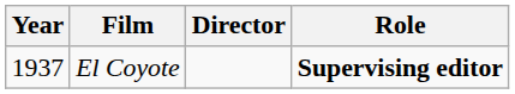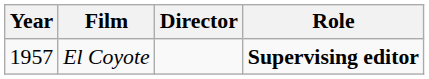 <table class="wikitable">
 <tr>
 <th>Year</th>
 <th>Film</th>
 <th>Director</th>
 <th>Role</th>
 </tr>
 <tr>
-<td>1937</td>
+<td>1957</td>
 <td><em>El Coyote</em></td>
 <td></td>
 <td><strong>Supervising editor</strong></td>
 </tr>
 </table>
